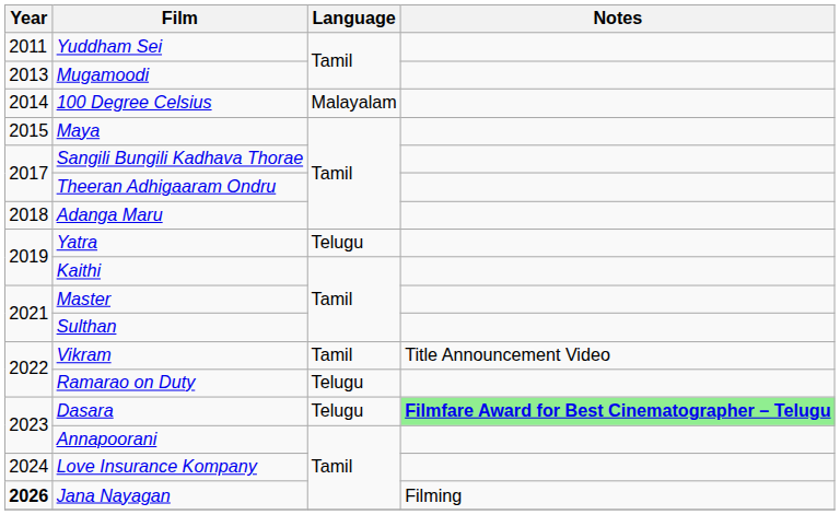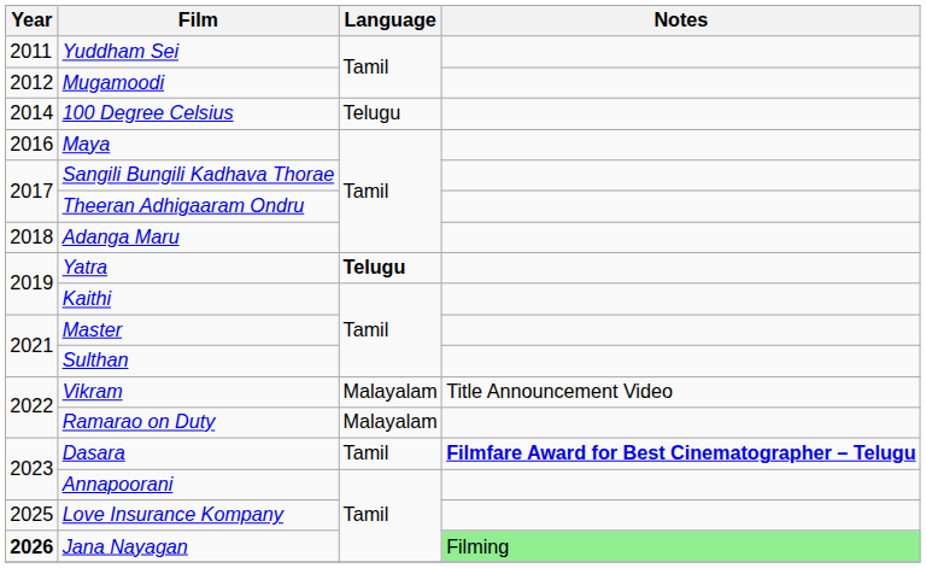 <table class="wikitable sortable">
 <tr>
 <th>Year</th>
 <th>Film</th>
 <th>Language</th>
 <th>Notes</th>
 </tr>
 <tr>
 <td>2011</td>
 <td><em><a href='#'>Yuddham Sei</a></em></td>
 <td rowspan="2">Tamil</td>
 <td></td>
 </tr>
 <tr>
-<td>2013</td>
+<td>2012</td>
 <td><em><a href='#'>Mugamoodi</a></em></td>
 <td></td>
 </tr>
 <tr>
 <td>2014</td>
 <td><em><a href='#'>100 Degree Celsius</a></em></td>
-<td>Malayalam</td>
+<td>Telugu</td>
 <td></td>
 </tr>
 <tr>
-<td>2015</td>
+<td>2016</td>
 <td><em><a href='#'>Maya</a></em></td>
 <td rowspan="4">Tamil</td>
 <td></td>
 </tr>
 <tr>
 <td rowspan="2">2017</td>
 <td><em><a href='#'>Sangili Bungili Kadhava Thorae</a></em></td>
 <td></td>
 </tr>
 <tr>
 <td><em><a href='#'>Theeran Adhigaaram Ondru</a></em></td>
 <td></td>
 </tr>
 <tr>
 <td>2018</td>
 <td><em><a href='#'>Adanga Maru</a></em></td>
 <td></td>
 </tr>
 <tr>
 <td rowspan="2">2019</td>
 <td><em><a href='#'>Yatra</a></em></td>
-<td>Telugu</td>
+<td><strong>Telugu</strong></td>
 <td></td>
 </tr>
 <tr>
 <td><em><a href='#'>Kaithi</a></em></td>
 <td rowspan="3">Tamil</td>
 <td></td>
 </tr>
 <tr>
 <td rowspan="2">2021</td>
 <td><em><a href='#'>Master</a></em></td>
 <td></td>
 </tr>
 <tr>
 <td><em><a href='#'>Sulthan</a></em></td>
 <td></td>
 </tr>
 <tr>
 <td rowspan="2">2022</td>
 <td><em><a href='#'>Vikram</a></em></td>
-<td>Tamil</td>
+<td>Malayalam</td>
 <td>Title Announcement Video</td>
 </tr>
 <tr>
 <td><em><a href='#'>Ramarao on Duty</a></em></td>
-<td>Telugu</td>
+<td>Malayalam</td>
 <td></td>
 </tr>
 <tr>
 <td rowspan="2">2023</td>
 <td><em><a href='#'>Dasara</a></em></td>
-<td>Telugu</td>
-<td style="background: lightgreen;"><strong><a href='#'>Filmfare Award for Best Cinematographer – Telugu</a> </strong></td>
+<td>Tamil</td>
+<td><strong><a href='#'>Filmfare Award for Best Cinematographer – Telugu</a> </strong></td>
 </tr>
 <tr>
 <td><em><a href='#'>Annapoorani</a></em></td>
 <td rowspan="3">Tamil</td>
 <td></td>
 </tr>
 <tr>
-<td>2024</td>
+<td>2025</td>
 <td><em><a href='#'>Love Insurance Kompany</a></em></td>
 <td></td>
 </tr>
 <tr>
 <td><strong>2026</strong></td>
 <td><em><a href='#'>Jana Nayagan</a></em></td>
-<td>Filming</td>
+<td style="background: lightgreen;">Filming</td>
 </tr>
 <tr>
 </tr>
 </table>
